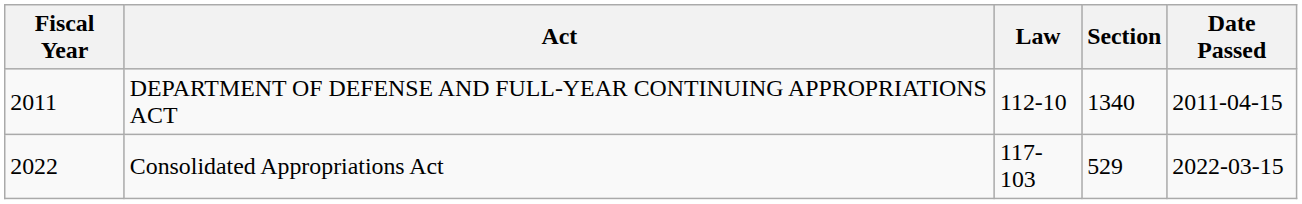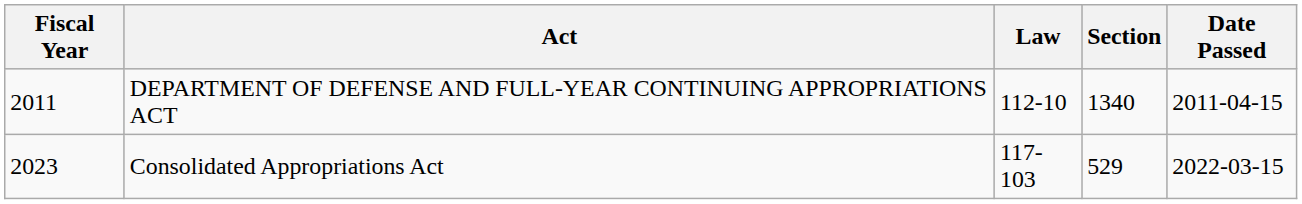 <table class="wikitable">
 <tr>
 <th>Fiscal Year</th>
 <th>Act</th>
 <th>Law</th>
 <th>Section</th>
 <th>Date Passed</th>
 </tr>
 <tr>
 <td>2011</td>
 <td>DEPARTMENT OF DEFENSE AND FULL-YEAR CONTINUING APPROPRIATIONS ACT</td>
 <td>112-10</td>
 <td>1340</td>
 <td>2011-04-15</td>
 </tr>
 <tr>
-<td>2022</td>
+<td>2023</td>
 <td>Consolidated Appropriations Act</td>
 <td>117-103</td>
 <td>529</td>
 <td>2022-03-15</td>
 </tr>
 </table>
